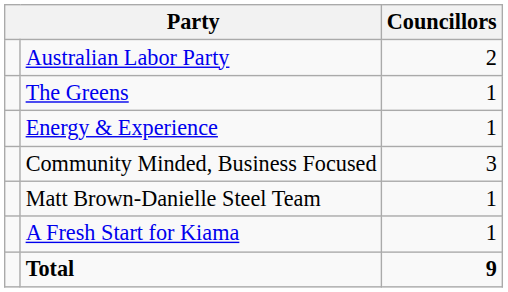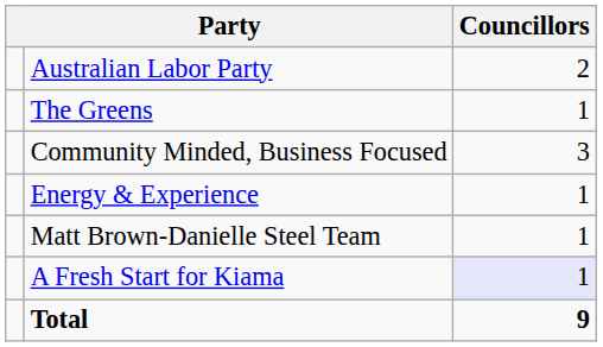 <table class="wikitable">
 <tr>
 <th colspan="2">Party</th>
 <th>Councillors</th>
 </tr>
 <tr>
 <td> </td>
 <td><a href='#'>Australian Labor Party</a></td>
 <td align=right>2</td>
 </tr>
 <tr>
 <td> </td>
 <td><a href='#'>The Greens</a></td>
 <td align=right>1</td>
 </tr>
 <tr>
 <td> </td>
-<td><a href='#'>Energy & Experience</a></td>
-<td align=right>1</td>
+<td>Community Minded, Business Focused</td>
+<td align=right>3</td>
 </tr>
 <tr>
 <td> </td>
-<td>Community Minded, Business Focused</td>
-<td align=right>3</td>
+<td><a href='#'>Energy & Experience</a></td>
+<td align=right>1</td>
 </tr>
 <tr>
 <td> </td>
 <td>Matt Brown-Danielle Steel Team</td>
 <td align=right>1</td>
 </tr>
 <tr>
 <td> </td>
 <td><a href='#'>A Fresh Start for Kiama</a></td>
-<td align=right>1</td>
+<td align=right style="background: lavender;">1</td>
 </tr>
 <tr>
 <td></td>
 <td><strong>Total</strong></td>
 <td align=right><strong>9</strong></td>
 </tr>
 </table>
